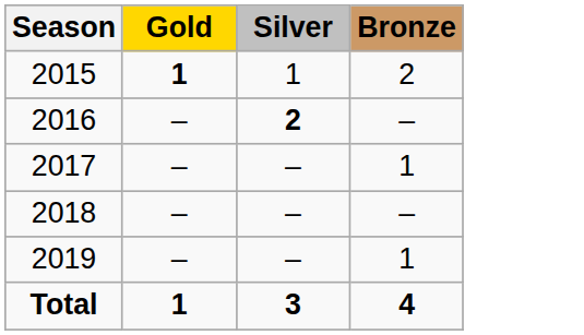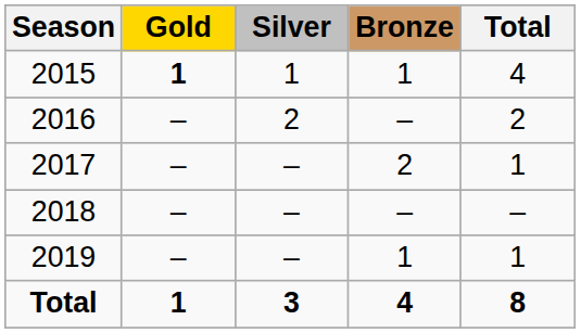 <table class="wikitable" style="text-align:center;">
 <tr>
 <th width = "55" scope=col>Season</th>
 <th width = "55" style="background: gold;" scope=col>Gold</th>
 <th width = "55" style="background: silver;" scope=col>Silver</th>
 <th width = "55" style="background: #cc9966;" scope=col>Bronze</th>
+<th width = "55" scope=col>Total</th>
 </tr>
 <tr>
 <td>2015</td>
 <td><strong>1</strong></td>
 <td>1</td>
-<td>2</td>
+<td>1</td>
+<td>4</td>
 </tr>
 <tr>
 <td>2016</td>
 <td>–</td>
-<td><strong>2</strong></td>
+<td>2</td>
 <td>–</td>
+<td>2</td>
 </tr>
 <tr>
 <td>2017</td>
 <td>–</td>
 <td>–</td>
+<td>2</td>
 <td>1</td>
 </tr>
 <tr>
 <td>2018</td>
+<td>–</td>
 <td>–</td>
 <td>–</td>
 <td>–</td>
 </tr>
 <tr>
 <td>2019</td>
 <td>–</td>
 <td>–</td>
 <td>1</td>
+<td>1</td>
 </tr>
 <tr>
 <td><strong>Total</strong></td>
 <td><strong>1</strong></td>
 <td><strong>3</strong></td>
 <td><strong>4</strong></td>
+<td><strong>8</strong></td>
 </tr>
 </table>
